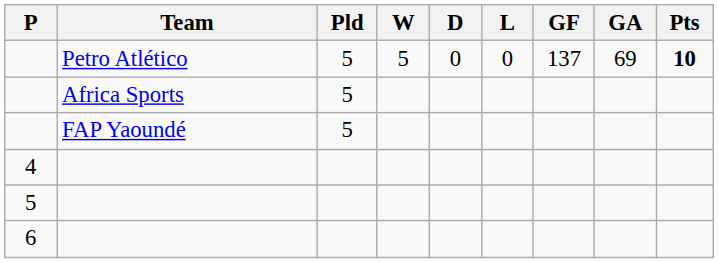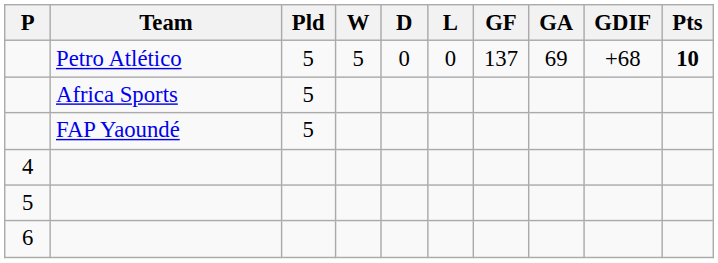 <table class=wikitable style="text-align:center" width=500>
 <tr>
 <th width=5%>P</th>
 <th width=25%>Team</th>
 <th width=5%>Pld</th>
 <th width=5%>W</th>
 <th width=5%>D</th>
 <th width=5%>L</th>
 <th width=5%>GF</th>
 <th width=5%>GA</th>
+<th width=5%>GDIF</th>
 <th width=5%>Pts</th>
 </tr>
 <tr>
 <td></td>
 <td align="left"> <a href='#'>Petro Atlético</a></td>
 <td>5</td>
 <td>5</td>
 <td>0</td>
 <td>0</td>
 <td>137</td>
 <td>69</td>
+<td>+68</td>
 <td><strong>10</strong></td>
 </tr>
 <tr>
 <td></td>
 <td align="left"> <a href='#'>Africa Sports</a></td>
 <td>5</td>
+<td></td>
 <td></td>
 <td></td>
 <td></td>
 <td></td>
 <td></td>
 <td><strong></strong></td>
 </tr>
 <tr>
 <td></td>
 <td align="left"> <a href='#'>FAP Yaoundé</a></td>
 <td>5</td>
 <td></td>
 <td></td>
 <td></td>
 <td></td>
 <td></td>
+<td></td>
 <td><strong></strong></td>
 </tr>
 <tr>
 <td>4</td>
 <td align="left"></td>
+<td></td>
 <td></td>
 <td></td>
 <td></td>
 <td></td>
 <td></td>
 <td></td>
 <td><strong></strong></td>
 </tr>
 <tr>
 <td>5</td>
 <td align="left"></td>
 <td></td>
 <td></td>
 <td></td>
 <td></td>
 <td></td>
 <td></td>
+<td></td>
 <td><strong></strong></td>
 </tr>
 <tr>
 <td>6</td>
 <td align="left"></td>
 <td></td>
 <td></td>
 <td></td>
 <td></td>
 <td></td>
 <td></td>
+<td></td>
 <td><strong></strong></td>
 </tr>
 </table>
